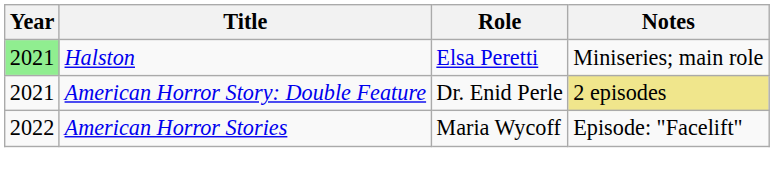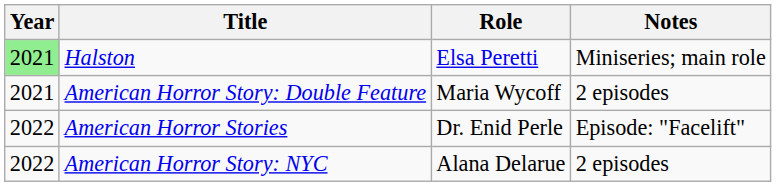 <table class="wikitable sortable">
 <tr>
 <th>Year</th>
 <th>Title</th>
 <th>Role</th>
 <th class="unsortable">Notes</th>
 </tr>
 <tr>
 <td style="background: lightgreen;">2021</td>
 <td><em><a href='#'>Halston</a></em></td>
 <td><a href='#'>Elsa Peretti</a></td>
 <td>Miniseries; main role</td>
 </tr>
 <tr>
 <td>2021</td>
 <td><em><a href='#'>American Horror Story: Double Feature</a></em></td>
-<td>Dr. Enid Perle</td>
-<td style="background: khaki;">2 episodes</td>
+<td>Maria Wycoff</td>
+<td>2 episodes</td>
 </tr>
 <tr>
 <td>2022</td>
 <td><em><a href='#'>American Horror Stories</a></em></td>
-<td>Maria Wycoff</td>
+<td>Dr. Enid Perle</td>
 <td>Episode: "Facelift"</td>
 </tr>
+<tr>
+<td>2022</td>
+<td><em><a href='#'>American Horror Story: NYC</a></em></td>
+<td>Alana Delarue</td>
+<td>2 episodes</td>
+</tr>
 </table>
